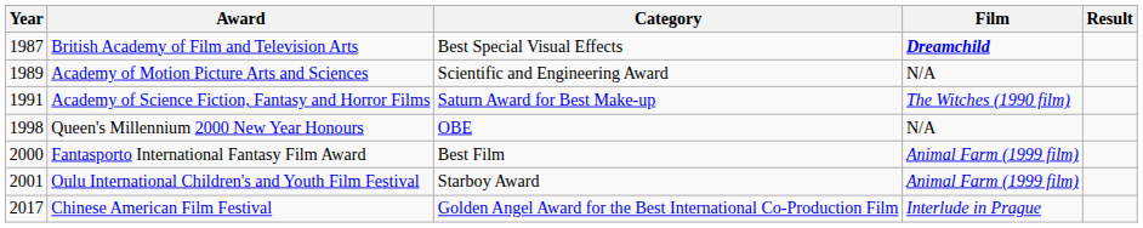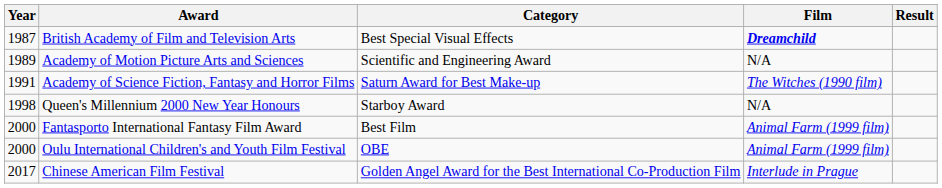 <table class="wikitable sortable">
 <tr>
 <th>Year</th>
 <th>Award</th>
 <th>Category</th>
 <th>Film</th>
 <th>Result</th>
 </tr>
 <tr>
 <td>1987</td>
 <td><a href='#'>British Academy of Film and Television Arts</a></td>
 <td>Best Special Visual Effects</td>
 <td><strong><em><a href='#'>Dreamchild</a></em></strong></td>
 <td></td>
 </tr>
 <tr>
 <td>1989</td>
 <td><a href='#'>Academy of Motion Picture Arts and Sciences</a></td>
 <td>Scientific and Engineering Award</td>
 <td>N/A</td>
 <td></td>
 </tr>
 <tr>
 <td>1991</td>
 <td><a href='#'>Academy of Science Fiction, Fantasy and Horror Films</a></td>
 <td><a href='#'>Saturn Award for Best Make-up</a></td>
 <td><em><a href='#'>The Witches (1990 film)</a></em></td>
 <td></td>
 </tr>
 <tr>
 <td>1998</td>
 <td>Queen's Millennium <a href='#'>2000 New Year Honours</a></td>
-<td><a href='#'>OBE</a></td>
+<td>Starboy Award</td>
 <td>N/A</td>
 <td></td>
 </tr>
 <tr>
 <td>2000</td>
 <td><a href='#'>Fantasporto</a> International Fantasy Film Award</td>
 <td>Best Film</td>
 <td><em><a href='#'>Animal Farm (1999 film)</a></em></td>
 <td></td>
 </tr>
 <tr>
-<td>2001</td>
+<td>2000</td>
 <td><a href='#'>Oulu International Children's and Youth Film Festival</a></td>
-<td>Starboy Award</td>
+<td><a href='#'>OBE</a></td>
 <td><em><a href='#'>Animal Farm (1999 film)</a></em></td>
 <td></td>
 </tr>
 <tr>
 <td>2017</td>
 <td><a href='#'>Chinese American Film Festival</a></td>
 <td><a href='#'>Golden Angel Award for the Best International Co-Production Film</a></td>
 <td><em><a href='#'>Interlude in Prague</a></em></td>
 <td></td>
 </tr>
 </table>
